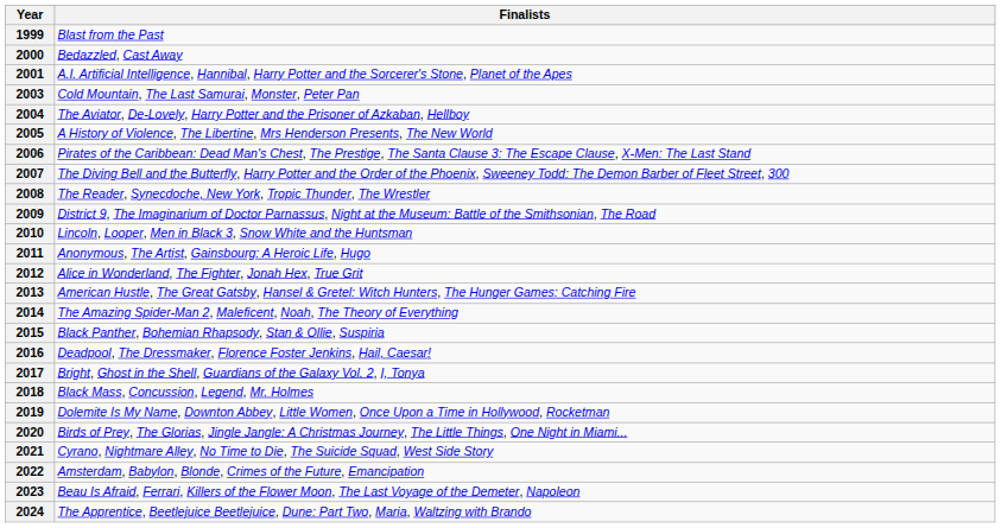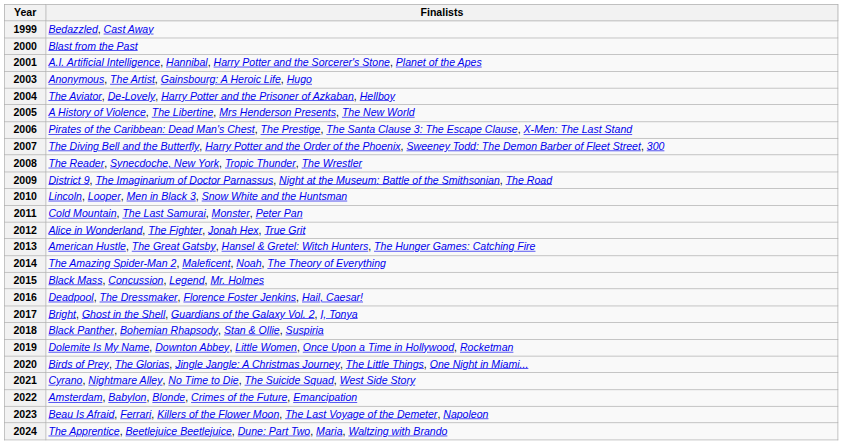 <table class="wikitable" style="width:100%">
 <tr bgcolor="#bebebe">
 <th width="5%">Year</th>
 <th width="95%">Finalists</th>
 </tr>
 <tr>
 <th>1999</th>
-<td><em><a href='#'>Blast from the Past</a></em></td>
+<td><em><a href='#'>Bedazzled</a></em>, <em><a href='#'>Cast Away</a></em></td>
 </tr>
 <tr>
 <th>2000</th>
-<td><em><a href='#'>Bedazzled</a></em>, <em><a href='#'>Cast Away</a></em></td>
+<td><em><a href='#'>Blast from the Past</a></em></td>
 </tr>
 <tr>
 <th>2001</th>
 <td><em><a href='#'>A.I. Artificial Intelligence</a></em>, <em><a href='#'>Hannibal</a></em>, <em><a href='#'>Harry Potter and the Sorcerer's Stone</a></em>, <em><a href='#'>Planet of the Apes</a></em></td>
 </tr>
 <tr>
 <th>2003</th>
-<td><em><a href='#'>Cold Mountain</a></em>, <em><a href='#'>The Last Samurai</a></em>, <em><a href='#'>Monster</a></em>, <em><a href='#'>Peter Pan</a></em></td>
+<td><em><a href='#'>Anonymous</a></em>, <em><a href='#'>The Artist</a></em>, <em><a href='#'>Gainsbourg: A Heroic Life</a></em>, <em><a href='#'>Hugo</a></em></td>
 </tr>
 <tr>
 <th>2004</th>
 <td><em><a href='#'>The Aviator</a></em>, <em><a href='#'>De-Lovely</a></em>, <em><a href='#'>Harry Potter and the Prisoner of Azkaban</a></em>, <em><a href='#'>Hellboy</a></em></td>
 </tr>
 <tr>
 <th>2005</th>
 <td><em><a href='#'>A History of Violence</a></em>, <em><a href='#'>The Libertine</a></em>, <em><a href='#'>Mrs Henderson Presents</a></em>, <em><a href='#'>The New World</a></em></td>
 </tr>
 <tr>
 <th>2006</th>
 <td><em><a href='#'>Pirates of the Caribbean: Dead Man's Chest</a></em>, <em><a href='#'>The Prestige</a></em>, <em><a href='#'>The Santa Clause 3: The Escape Clause</a></em>, <em><a href='#'>X-Men: The Last Stand</a></em></td>
 </tr>
 <tr>
 <th>2007</th>
 <td><em><a href='#'>The Diving Bell and the Butterfly</a></em>, <em><a href='#'>Harry Potter and the Order of the Phoenix</a></em>, <em><a href='#'>Sweeney Todd: The Demon Barber of Fleet Street</a></em>, <em><a href='#'>300</a></em></td>
 </tr>
 <tr>
 <th>2008</th>
 <td><em><a href='#'>The Reader</a></em>, <em><a href='#'>Synecdoche, New York</a></em>, <em><a href='#'>Tropic Thunder</a></em>, <em><a href='#'>The Wrestler</a></em></td>
 </tr>
 <tr>
 <th>2009</th>
 <td><em><a href='#'>District 9</a></em>, <em><a href='#'>The Imaginarium of Doctor Parnassus</a></em>, <em><a href='#'>Night at the Museum: Battle of the Smithsonian</a></em>, <em><a href='#'>The Road</a></em></td>
 </tr>
 <tr>
 <th>2010</th>
 <td><em><a href='#'>Lincoln</a></em>, <em><a href='#'>Looper</a></em>, <em><a href='#'>Men in Black 3</a></em>, <em><a href='#'>Snow White and the Huntsman</a></em></td>
 </tr>
 <tr>
 <th>2011</th>
-<td><em><a href='#'>Anonymous</a></em>, <em><a href='#'>The Artist</a></em>, <em><a href='#'>Gainsbourg: A Heroic Life</a></em>, <em><a href='#'>Hugo</a></em></td>
+<td><em><a href='#'>Cold Mountain</a></em>, <em><a href='#'>The Last Samurai</a></em>, <em><a href='#'>Monster</a></em>, <em><a href='#'>Peter Pan</a></em></td>
 </tr>
 <tr>
 <th>2012</th>
 <td><em><a href='#'>Alice in Wonderland</a></em>, <em><a href='#'>The Fighter</a></em>, <em><a href='#'>Jonah Hex</a></em>, <em><a href='#'>True Grit</a></em></td>
 </tr>
 <tr>
 <th>2013</th>
 <td><em><a href='#'>American Hustle</a></em>, <em><a href='#'>The Great Gatsby</a></em>, <em><a href='#'>Hansel & Gretel: Witch Hunters</a></em>, <em><a href='#'>The Hunger Games: Catching Fire</a></em></td>
 </tr>
 <tr>
 <th>2014</th>
 <td><em><a href='#'>The Amazing Spider-Man 2</a></em>, <em><a href='#'>Maleficent</a></em>, <em><a href='#'>Noah</a></em>, <em><a href='#'>The Theory of Everything</a></em></td>
 </tr>
 <tr>
 <th>2015</th>
-<td><em><a href='#'>Black Panther</a></em>, <em><a href='#'>Bohemian Rhapsody</a></em>, <em><a href='#'>Stan & Ollie</a></em>, <em><a href='#'>Suspiria</a></em></td>
+<td><em><a href='#'>Black Mass</a></em>, <em><a href='#'>Concussion</a></em>, <em><a href='#'>Legend</a></em>, <em><a href='#'>Mr. Holmes</a></em></td>
 </tr>
 <tr>
 <th>2016</th>
 <td><em><a href='#'>Deadpool</a></em>, <em><a href='#'>The Dressmaker</a></em>, <em><a href='#'>Florence Foster Jenkins</a></em>, <em><a href='#'>Hail, Caesar!</a></em></td>
 </tr>
 <tr>
 <th>2017</th>
 <td><em><a href='#'>Bright</a></em>, <em><a href='#'>Ghost in the Shell</a></em>, <em><a href='#'>Guardians of the Galaxy Vol. 2</a></em>, <em><a href='#'>I, Tonya</a></em></td>
 </tr>
 <tr>
 <th>2018</th>
-<td><em><a href='#'>Black Mass</a></em>, <em><a href='#'>Concussion</a></em>, <em><a href='#'>Legend</a></em>, <em><a href='#'>Mr. Holmes</a></em></td>
+<td><em><a href='#'>Black Panther</a></em>, <em><a href='#'>Bohemian Rhapsody</a></em>, <em><a href='#'>Stan & Ollie</a></em>, <em><a href='#'>Suspiria</a></em></td>
 </tr>
 <tr>
 <th>2019</th>
 <td><em><a href='#'>Dolemite Is My Name</a></em>, <em><a href='#'>Downton Abbey</a></em>, <em><a href='#'>Little Women</a></em>, <em><a href='#'>Once Upon a Time in Hollywood</a></em>, <em><a href='#'>Rocketman</a></em></td>
 </tr>
 <tr>
 <th>2020</th>
 <td><em><a href='#'>Birds of Prey</a></em>, <em><a href='#'>The Glorias</a></em>, <em><a href='#'>Jingle Jangle: A Christmas Journey</a></em>, <em><a href='#'>The Little Things</a></em>, <em><a href='#'>One Night in Miami...</a></em></td>
 </tr>
 <tr>
 <th>2021</th>
 <td><em><a href='#'>Cyrano</a></em>, <em><a href='#'>Nightmare Alley</a></em>, <em><a href='#'>No Time to Die</a></em>, <em><a href='#'>The Suicide Squad</a></em>, <em><a href='#'>West Side Story</a></em></td>
 </tr>
 <tr>
 <th>2022</th>
 <td><em><a href='#'>Amsterdam</a></em>, <em><a href='#'>Babylon</a></em>, <em><a href='#'>Blonde</a></em>, <em><a href='#'>Crimes of the Future</a></em>, <em><a href='#'>Emancipation</a></em></td>
 </tr>
 <tr>
 <th>2023</th>
 <td><em><a href='#'>Beau Is Afraid</a></em>, <em><a href='#'>Ferrari</a></em>, <em><a href='#'>Killers of the Flower Moon</a></em>, <em><a href='#'>The Last Voyage of the Demeter</a></em>, <em><a href='#'>Napoleon</a></em></td>
 </tr>
 <tr>
 <th>2024</th>
 <td><a href='#'><em>The Apprentice</em></a>, <em><a href='#'>Beetlejuice Beetlejuice</a></em>, <em><a href='#'>Dune: Part Two</a></em>,  <a href='#'><em>Maria</em></a>, <em><a href='#'>Waltzing with Brando</a></em></td>
 </tr>
 </table>
